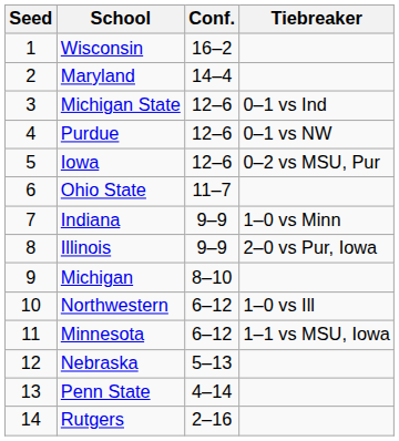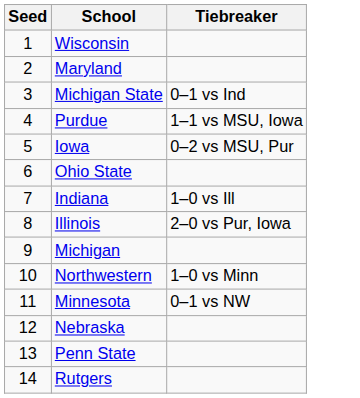 <table class="wikitable">
 <tr>
 <th>Seed</th>
 <th>School</th>
-<th>Conf.</th>
 <th>Tiebreaker</th>
 </tr>
 <tr>
 <td align=center>1</td>
 <td><a href='#'>Wisconsin</a></td>
-<td align=center>16–2</td>
 <td></td>
 </tr>
 <tr>
 <td align=center>2</td>
 <td><a href='#'>Maryland</a></td>
-<td align=center>14–4</td>
 <td></td>
 </tr>
 <tr>
 <td align=center>3</td>
 <td><a href='#'>Michigan State</a></td>
-<td align=center>12–6</td>
 <td>0–1 vs Ind</td>
 </tr>
 <tr>
 <td align=center>4</td>
 <td><a href='#'>Purdue</a></td>
-<td align=center>12–6</td>
-<td>0–1 vs NW</td>
+<td>1–1 vs MSU, Iowa</td>
 </tr>
 <tr>
 <td align=center>5</td>
 <td><a href='#'>Iowa</a></td>
-<td align=center>12–6</td>
 <td>0–2 vs MSU, Pur</td>
 </tr>
 <tr>
 <td align=center>6</td>
 <td><a href='#'>Ohio State</a></td>
-<td align=center>11–7</td>
 <td></td>
 </tr>
 <tr>
 <td align=center>7</td>
 <td><a href='#'>Indiana</a></td>
-<td align=center>9–9</td>
-<td>1–0 vs Minn</td>
+<td>1–0 vs Ill</td>
 </tr>
 <tr>
 <td align=center>8</td>
 <td><a href='#'>Illinois</a></td>
-<td align=center>9–9</td>
 <td>2–0 vs Pur, Iowa</td>
 </tr>
 <tr>
 <td align=center>9</td>
 <td><a href='#'>Michigan</a></td>
-<td align=center>8–10</td>
 <td></td>
 </tr>
 <tr>
 <td align=center>10</td>
 <td><a href='#'>Northwestern</a></td>
-<td align=center>6–12</td>
-<td>1–0 vs Ill</td>
+<td>1–0 vs Minn</td>
 </tr>
 <tr>
 <td align=center>11</td>
 <td><a href='#'>Minnesota</a></td>
-<td align=center>6–12</td>
-<td>1–1 vs MSU, Iowa</td>
+<td>0–1 vs NW</td>
 </tr>
 <tr>
 <td align=center>12</td>
 <td><a href='#'>Nebraska</a></td>
-<td align=center>5–13</td>
 <td></td>
 </tr>
 <tr>
 <td align=center>13</td>
 <td><a href='#'>Penn State</a></td>
-<td align=center>4–14</td>
 <td></td>
 </tr>
 <tr>
 <td align=center>14</td>
 <td><a href='#'>Rutgers</a></td>
-<td align=center>2–16</td>
 <td></td>
 </tr>
 </table>
